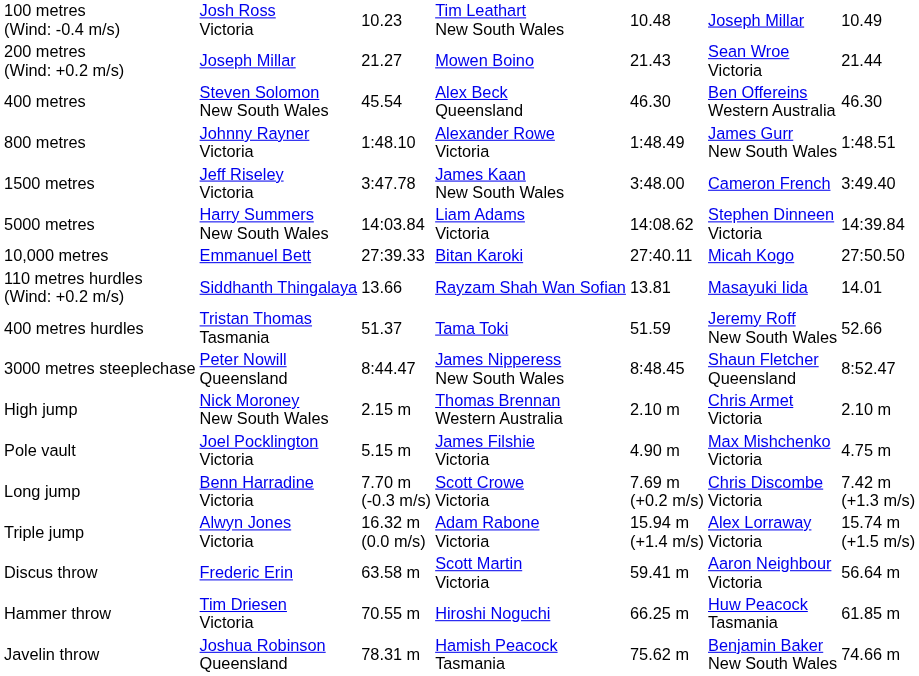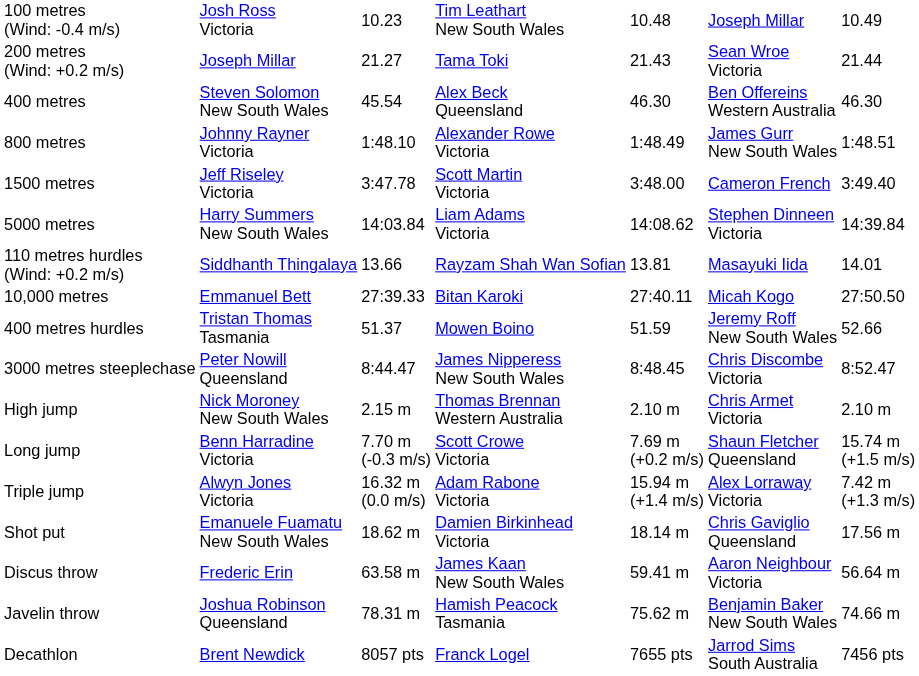 <table>
 <tr>
 <td>100 metres<br>(Wind: -0.4 m/s)</td>
 <td><a href='#'>Josh Ross</a><br>Victoria</td>
 <td>10.23</td>
 <td><a href='#'>Tim Leathart</a><br>New South Wales</td>
 <td>10.48</td>
 <td><a href='#'>Joseph Millar</a><br></td>
 <td>10.49</td>
 </tr>
 <tr>
 <td>200 metres<br>(Wind: +0.2 m/s)</td>
 <td><a href='#'>Joseph Millar</a><br></td>
 <td>21.27</td>
-<td><a href='#'>Mowen Boino</a><br></td>
+<td><a href='#'>Tama Toki</a><br></td>
 <td>21.43</td>
 <td><a href='#'>Sean Wroe</a><br>Victoria</td>
 <td>21.44</td>
 </tr>
 <tr>
 <td>400 metres</td>
 <td><a href='#'>Steven Solomon</a><br>New South Wales</td>
 <td>45.54</td>
 <td><a href='#'>Alex Beck</a><br>Queensland</td>
 <td>46.30</td>
 <td><a href='#'>Ben Offereins</a><br>Western Australia</td>
 <td>46.30</td>
 </tr>
 <tr>
 <td>800 metres</td>
 <td><a href='#'>Johnny Rayner</a><br>Victoria</td>
 <td>1:48.10</td>
 <td><a href='#'>Alexander Rowe</a><br>Victoria</td>
 <td>1:48.49</td>
 <td><a href='#'>James Gurr</a><br>New South Wales</td>
 <td>1:48.51</td>
 </tr>
 <tr>
 <td>1500 metres</td>
 <td><a href='#'>Jeff Riseley</a><br>Victoria</td>
 <td>3:47.78</td>
-<td><a href='#'>James Kaan</a><br>New South Wales</td>
+<td><a href='#'>Scott Martin</a><br>Victoria</td>
 <td>3:48.00</td>
 <td><a href='#'>Cameron French</a><br></td>
 <td>3:49.40</td>
 </tr>
 <tr>
 <td>5000 metres</td>
 <td><a href='#'>Harry Summers</a><br>New South Wales</td>
 <td>14:03.84</td>
 <td><a href='#'>Liam Adams</a><br>Victoria</td>
 <td>14:08.62</td>
 <td><a href='#'>Stephen Dinneen</a><br>Victoria</td>
 <td>14:39.84</td>
 </tr>
 <tr>
+<td>110 metres hurdles<br>(Wind: +0.2 m/s)</td>
+<td><a href='#'>Siddhanth Thingalaya</a><br></td>
+<td>13.66</td>
+<td><a href='#'>Rayzam Shah Wan Sofian</a><br></td>
+<td>13.81</td>
+<td><a href='#'>Masayuki Iida</a><br></td>
+<td>14.01</td>
+</tr>
+<tr>
 <td>10,000 metres</td>
 <td><a href='#'>Emmanuel Bett</a><br></td>
 <td>27:39.33</td>
 <td><a href='#'>Bitan Karoki</a><br></td>
 <td>27:40.11</td>
 <td><a href='#'>Micah Kogo</a><br></td>
 <td>27:50.50</td>
 </tr>
 <tr>
-<td>110 metres hurdles<br>(Wind: +0.2 m/s)</td>
-<td><a href='#'>Siddhanth Thingalaya</a><br></td>
-<td>13.66</td>
-<td><a href='#'>Rayzam Shah Wan Sofian</a><br></td>
-<td>13.81</td>
-<td><a href='#'>Masayuki Iida</a><br></td>
-<td>14.01</td>
-</tr>
-<tr>
 <td>400 metres hurdles</td>
 <td><a href='#'>Tristan Thomas</a><br>Tasmania</td>
 <td>51.37</td>
-<td><a href='#'>Tama Toki</a><br></td>
+<td><a href='#'>Mowen Boino</a><br></td>
 <td>51.59</td>
 <td><a href='#'>Jeremy Roff</a><br>New South Wales</td>
 <td>52.66</td>
 </tr>
 <tr>
 <td>3000 metres steeplechase</td>
 <td><a href='#'>Peter Nowill</a><br>Queensland</td>
 <td>8:44.47</td>
 <td><a href='#'>James Nipperess</a><br>New South Wales</td>
 <td>8:48.45</td>
-<td><a href='#'>Shaun Fletcher</a><br>Queensland</td>
+<td><a href='#'>Chris Discombe</a><br>Victoria</td>
 <td>8:52.47</td>
 </tr>
 <tr>
 <td>High jump</td>
 <td><a href='#'>Nick Moroney</a><br>New South Wales</td>
 <td>2.15 m</td>
 <td><a href='#'>Thomas Brennan</a><br>Western Australia</td>
 <td>2.10 m</td>
 <td><a href='#'>Chris Armet</a><br>Victoria</td>
 <td>2.10 m</td>
 </tr>
 <tr>
-<td>Pole vault</td>
-<td><a href='#'>Joel Pocklington</a><br>Victoria</td>
-<td>5.15 m</td>
-<td><a href='#'>James Filshie</a><br>Victoria</td>
-<td>4.90 m</td>
-<td><a href='#'>Max Mishchenko</a><br>Victoria</td>
-<td>4.75 m</td>
-</tr>
-<tr>
 <td>Long jump</td>
 <td><a href='#'>Benn Harradine</a><br>Victoria</td>
 <td>7.70 m <br>(-0.3 m/s)</td>
 <td><a href='#'>Scott Crowe</a><br>Victoria</td>
 <td>7.69 m <br>(+0.2 m/s)</td>
-<td><a href='#'>Chris Discombe</a><br>Victoria</td>
-<td>7.42 m <br>(+1.3 m/s)</td>
+<td><a href='#'>Shaun Fletcher</a><br>Queensland</td>
+<td>15.74 m <br>(+1.5 m/s)</td>
 </tr>
 <tr>
 <td>Triple jump</td>
 <td><a href='#'>Alwyn Jones</a><br>Victoria</td>
 <td>16.32 m<br>(0.0 m/s)</td>
 <td><a href='#'>Adam Rabone</a><br>Victoria</td>
 <td>15.94 m <br>(+1.4 m/s)</td>
 <td><a href='#'>Alex Lorraway</a><br>Victoria</td>
-<td>15.74 m <br>(+1.5 m/s)</td>
+<td>7.42 m <br>(+1.3 m/s)</td>
+</tr>
+<tr>
+<td>Shot put</td>
+<td><a href='#'>Emanuele Fuamatu</a><br>New South Wales</td>
+<td>18.62 m</td>
+<td><a href='#'>Damien Birkinhead</a><br>Victoria</td>
+<td>18.14 m</td>
+<td><a href='#'>Chris Gaviglio</a><br>Queensland</td>
+<td>17.56 m</td>
 </tr>
 <tr>
 <td>Discus throw</td>
 <td><a href='#'>Frederic Erin</a><br></td>
 <td>63.58 m</td>
-<td><a href='#'>Scott Martin</a><br>Victoria</td>
+<td><a href='#'>James Kaan</a><br>New South Wales</td>
 <td>59.41 m</td>
 <td><a href='#'>Aaron Neighbour</a><br>Victoria</td>
 <td>56.64 m</td>
-</tr>
-<tr>
-<td>Hammer throw</td>
-<td><a href='#'>Tim Driesen</a><br>Victoria</td>
-<td>70.55 m</td>
-<td><a href='#'>Hiroshi Noguchi</a><br></td>
-<td>66.25 m</td>
-<td><a href='#'>Huw Peacock</a><br>Tasmania</td>
-<td>61.85 m</td>
 </tr>
 <tr>
 <td>Javelin throw</td>
 <td><a href='#'>Joshua Robinson</a><br>Queensland</td>
 <td>78.31 m</td>
 <td><a href='#'>Hamish Peacock</a><br>Tasmania</td>
 <td>75.62 m</td>
 <td><a href='#'>Benjamin Baker</a><br>New South Wales</td>
 <td>74.66 m</td>
 </tr>
 <tr>
+<td>Decathlon</td>
+<td><a href='#'>Brent Newdick</a><br></td>
+<td>8057 pts</td>
+<td><a href='#'>Franck Logel</a><br></td>
+<td>7655 pts</td>
+<td><a href='#'>Jarrod Sims</a><br>South Australia</td>
+<td>7456 pts</td>
+</tr>
+<tr>
 </tr>
 </table>
